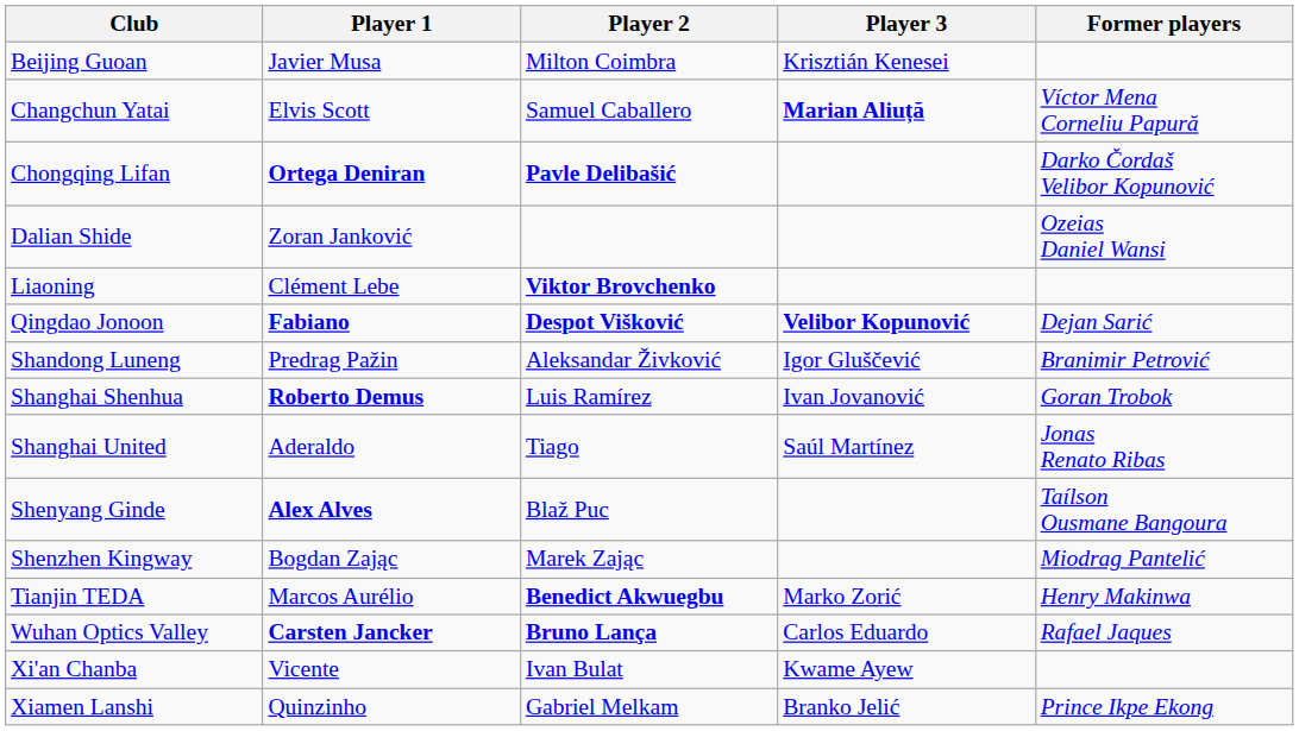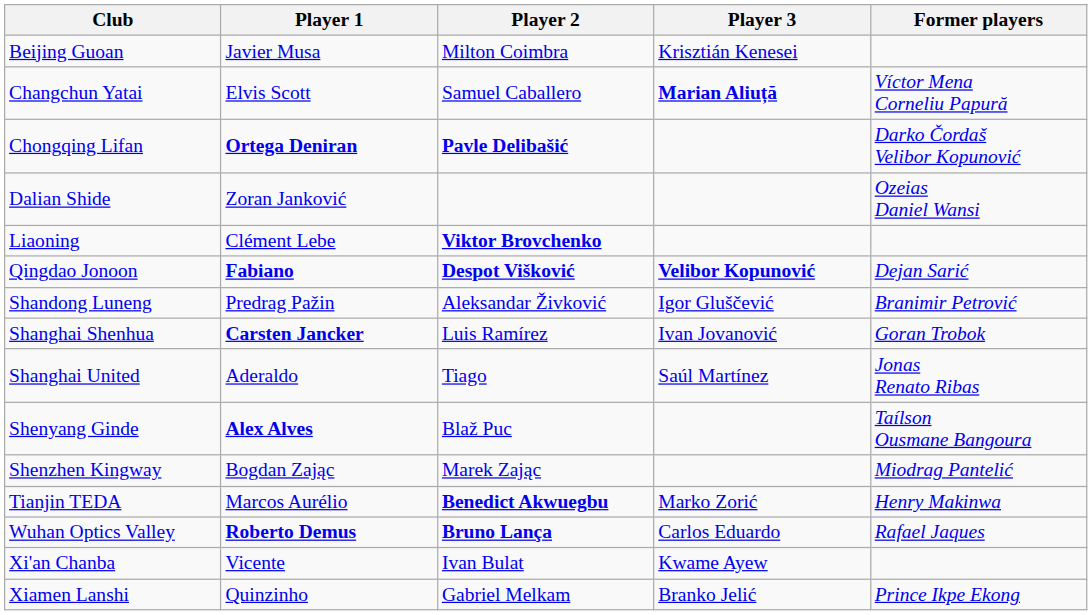 <table class="wikitable">
 <tr>
 <th width="170">Club</th>
 <th width="170">Player 1</th>
 <th width="170">Player 2</th>
 <th width="170">Player 3</th>
 <th width="170">Former players</th>
 </tr>
 <tr>
 <td><a href='#'>Beijing Guoan</a></td>
 <td> <a href='#'>Javier Musa</a></td>
 <td> <a href='#'>Milton Coimbra</a></td>
 <td> <a href='#'>Krisztián Kenesei</a></td>
 <td></td>
 </tr>
 <tr>
 <td><a href='#'>Changchun Yatai</a></td>
 <td> <a href='#'>Elvis Scott</a></td>
 <td> <a href='#'>Samuel Caballero</a></td>
 <td> <strong><a href='#'>Marian Aliuță</a></strong></td>
 <td> <em><a href='#'>Víctor Mena</a></em> <br>  <em><a href='#'>Corneliu Papură</a></em></td>
 </tr>
 <tr>
 <td><a href='#'>Chongqing Lifan</a></td>
 <td> <strong><a href='#'>Ortega Deniran</a></strong></td>
 <td> <strong><a href='#'>Pavle Delibašić</a></strong></td>
 <td></td>
 <td> <em><a href='#'>Darko Čordaš</a></em> <br>  <em><a href='#'>Velibor Kopunović</a></em></td>
 </tr>
 <tr>
 <td><a href='#'>Dalian Shide</a></td>
 <td> <a href='#'>Zoran Janković</a></td>
 <td></td>
 <td></td>
 <td> <em><a href='#'>Ozeias</a></em> <br>  <em><a href='#'>Daniel Wansi</a></em></td>
 </tr>
 <tr>
 <td><a href='#'>Liaoning</a></td>
 <td> <a href='#'>Clément Lebe</a></td>
 <td> <strong><a href='#'>Viktor Brovchenko</a></strong></td>
 <td></td>
 <td></td>
 </tr>
 <tr>
 <td><a href='#'>Qingdao Jonoon</a></td>
 <td> <strong><a href='#'>Fabiano</a></strong></td>
 <td> <strong><a href='#'>Despot Višković</a></strong></td>
 <td> <strong><a href='#'>Velibor Kopunović</a></strong></td>
 <td> <em><a href='#'>Dejan Sarić</a></em></td>
 </tr>
 <tr>
 <td><a href='#'>Shandong Luneng</a></td>
 <td> <a href='#'>Predrag Pažin</a></td>
 <td> <a href='#'>Aleksandar Živković</a></td>
 <td> <a href='#'>Igor Gluščević</a></td>
 <td> <em><a href='#'>Branimir Petrović</a></em></td>
 </tr>
 <tr>
 <td><a href='#'>Shanghai Shenhua</a></td>
-<td> <strong><a href='#'>Roberto Demus</a></strong></td>
+<td> <strong><a href='#'>Carsten Jancker</a></strong></td>
 <td> <a href='#'>Luis Ramírez</a></td>
 <td> <a href='#'>Ivan Jovanović</a></td>
 <td> <em><a href='#'>Goran Trobok</a></em></td>
 </tr>
 <tr>
 <td><a href='#'>Shanghai United</a></td>
 <td> <a href='#'>Aderaldo</a></td>
 <td> <a href='#'>Tiago</a></td>
 <td> <a href='#'>Saúl Martínez</a></td>
 <td> <em><a href='#'>Jonas</a></em><br> <em><a href='#'>Renato Ribas</a></em></td>
 </tr>
 <tr>
 <td><a href='#'>Shenyang Ginde</a></td>
 <td> <strong><a href='#'>Alex Alves</a></strong></td>
 <td> <a href='#'>Blaž Puc</a></td>
 <td></td>
 <td> <em><a href='#'>Taílson</a></em> <br>  <em><a href='#'>Ousmane Bangoura</a></em></td>
 </tr>
 <tr>
 <td><a href='#'>Shenzhen Kingway</a></td>
 <td> <a href='#'>Bogdan Zając</a></td>
 <td> <a href='#'>Marek Zając</a></td>
 <td></td>
 <td> <em><a href='#'>Miodrag Pantelić</a></em></td>
 </tr>
 <tr>
 <td><a href='#'>Tianjin TEDA</a></td>
 <td> <a href='#'>Marcos Aurélio</a></td>
 <td> <strong><a href='#'>Benedict Akwuegbu</a></strong></td>
 <td> <a href='#'>Marko Zorić</a></td>
 <td> <em><a href='#'>Henry Makinwa</a></em></td>
 </tr>
 <tr>
 <td><a href='#'>Wuhan Optics Valley</a></td>
-<td> <strong><a href='#'>Carsten Jancker</a></strong></td>
+<td> <strong><a href='#'>Roberto Demus</a></strong></td>
 <td> <strong><a href='#'>Bruno Lança</a></strong></td>
 <td> <a href='#'>Carlos Eduardo</a></td>
 <td> <em><a href='#'>Rafael Jaques</a></em></td>
 </tr>
 <tr>
 <td><a href='#'>Xi'an Chanba</a></td>
 <td> <a href='#'>Vicente</a></td>
 <td> <a href='#'>Ivan Bulat</a></td>
 <td> <a href='#'>Kwame Ayew</a></td>
 <td></td>
 </tr>
 <tr>
 <td><a href='#'>Xiamen Lanshi</a></td>
 <td> <a href='#'>Quinzinho</a></td>
 <td> <a href='#'>Gabriel Melkam</a></td>
 <td> <a href='#'>Branko Jelić</a></td>
 <td> <em><a href='#'>Prince Ikpe Ekong</a></em></td>
 </tr>
 </table>
